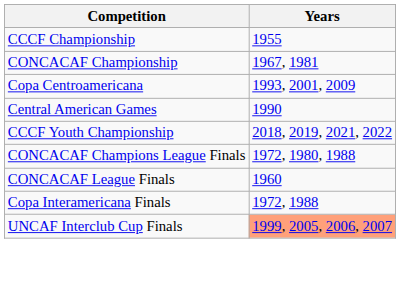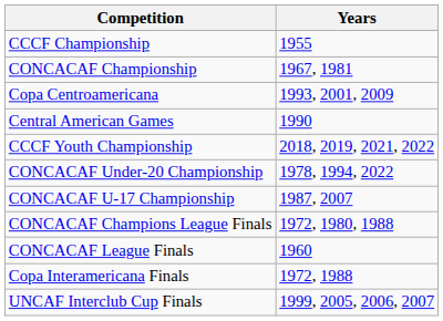 <table class="wikitable">
 <tr>
 <th>Competition</th>
 <th>Years</th>
 </tr>
 <tr>
 <td><a href='#'>CCCF Championship</a></td>
 <td><a href='#'>1955</a></td>
 </tr>
 <tr>
 <td><a href='#'>CONCACAF Championship</a></td>
 <td><a href='#'>1967</a>, <a href='#'>1981</a></td>
 </tr>
 <tr>
 <td><a href='#'>Copa Centroamericana</a></td>
 <td><a href='#'>1993</a>, <a href='#'>2001</a>, <a href='#'>2009</a></td>
 </tr>
 <tr>
 <td><a href='#'>Central American Games</a></td>
 <td><a href='#'>1990</a></td>
 </tr>
 <tr>
 <td><a href='#'>CCCF Youth Championship</a></td>
 <td><a href='#'>2018</a>, <a href='#'>2019</a>, <a href='#'>2021</a>, <a href='#'>2022</a></td>
 </tr>
 <tr>
+<td><a href='#'>CONCACAF Under-20 Championship</a></td>
+<td><a href='#'>1978</a>, <a href='#'>1994</a>, <a href='#'>2022</a></td>
+</tr>
+<tr>
+<td><a href='#'>CONCACAF U-17 Championship</a></td>
+<td><a href='#'>1987</a>, <a href='#'>2007</a></td>
+</tr>
+<tr>
 <td><a href='#'>CONCACAF Champions League</a> Finals</td>
 <td><a href='#'>1972</a>, <a href='#'>1980</a>, <a href='#'>1988</a></td>
 </tr>
 <tr>
 <td><a href='#'>CONCACAF League</a> Finals</td>
 <td><a href='#'>1960</a></td>
 </tr>
 <tr>
 <td><a href='#'>Copa Interamericana</a> Finals</td>
 <td><a href='#'>1972</a>, <a href='#'>1988</a></td>
 </tr>
 <tr>
 <td><a href='#'>UNCAF Interclub Cup</a> Finals</td>
-<td style="background: lightsalmon;"><a href='#'>1999</a>, <a href='#'>2005</a>, <a href='#'>2006</a>, <a href='#'>2007</a></td>
+<td><a href='#'>1999</a>, <a href='#'>2005</a>, <a href='#'>2006</a>, <a href='#'>2007</a></td>
 </tr>
 </table>
